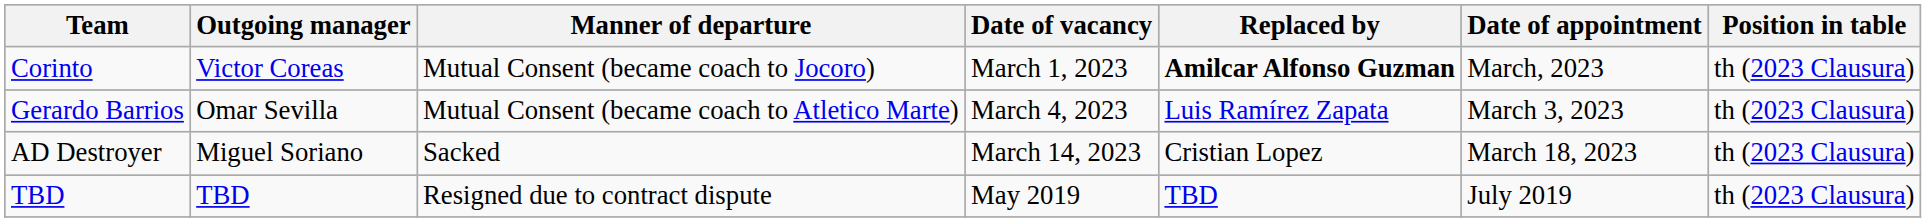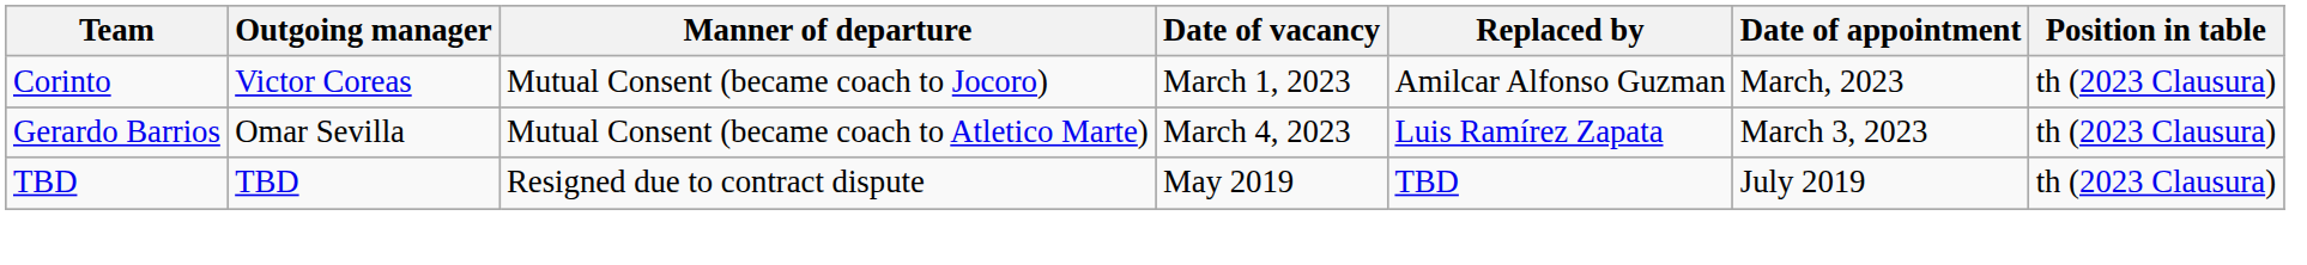 <table class="wikitable">
 <tr>
 <th>Team</th>
 <th>Outgoing manager</th>
 <th>Manner of departure</th>
 <th>Date of vacancy</th>
 <th>Replaced by</th>
 <th>Date of appointment</th>
 <th>Position in table</th>
 </tr>
 <tr>
 <td><a href='#'>Corinto</a></td>
 <td> <a href='#'>Victor Coreas</a></td>
 <td>Mutual Consent (became coach to <a href='#'>Jocoro</a>)</td>
 <td>March 1, 2023</td>
-<td><strong> Amilcar Alfonso Guzman</strong></td>
+<td> Amilcar Alfonso Guzman</td>
 <td>March, 2023</td>
 <td>th (<a href='#'>2023 Clausura</a>)</td>
 </tr>
 <tr>
 <td><a href='#'>Gerardo Barrios</a></td>
 <td> Omar Sevilla</td>
 <td>Mutual Consent (became coach to <a href='#'>Atletico Marte</a>)</td>
 <td>March 4, 2023</td>
 <td> <a href='#'>Luis Ramírez Zapata</a></td>
 <td>March 3, 2023</td>
 <td>th (<a href='#'>2023 Clausura</a>)</td>
 </tr>
 <tr>
-<td>AD Destroyer</td>
-<td> Miguel Soriano</td>
-<td>Sacked</td>
-<td>March 14, 2023</td>
-<td> Cristian Lopez</td>
-<td>March 18, 2023</td>
-<td>th (<a href='#'>2023 Clausura</a>)</td>
-</tr>
-<tr>
 <td><a href='#'>TBD</a></td>
 <td> <a href='#'>TBD</a></td>
 <td>Resigned due to contract dispute</td>
 <td>May 2019</td>
 <td> <a href='#'>TBD</a></td>
 <td>July 2019</td>
 <td>th (<a href='#'>2023 Clausura</a>)</td>
 </tr>
 </table>
